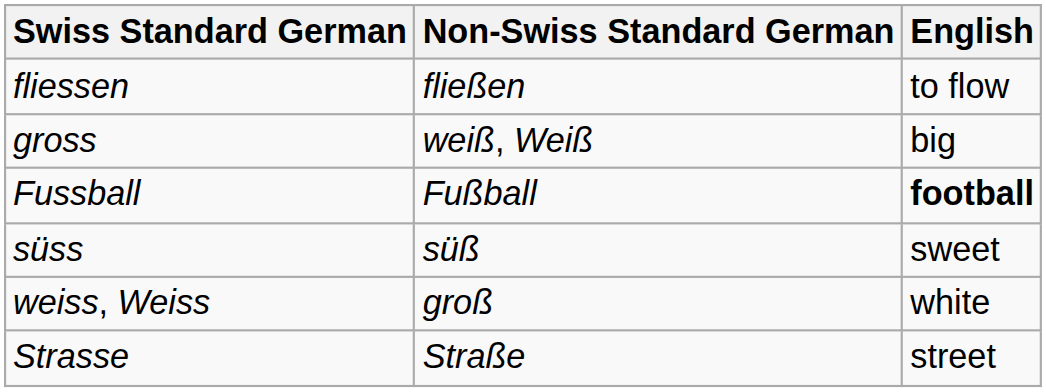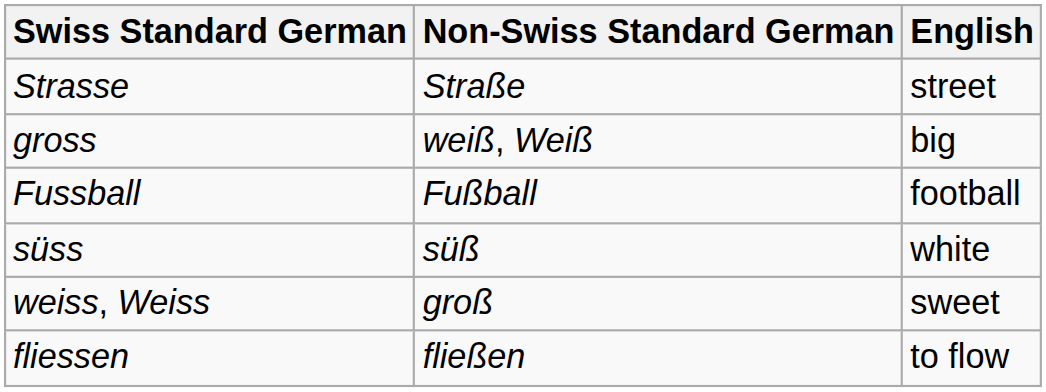 <table class="wikitable sortable">
 <tr>
 <th>Swiss Standard German</th>
 <th>Non-Swiss Standard German</th>
 <th>English</th>
 </tr>
 <tr>
-<td><em>fliessen</em></td>
-<td><em>fließen</em></td>
-<td>to flow</td>
+<td><em>Strasse</em></td>
+<td><em>Straße</em></td>
+<td>street</td>
 </tr>
 <tr>
 <td><em>gross</em></td>
 <td><em>weiß</em>, <em>Weiß</em></td>
 <td>big</td>
 </tr>
 <tr>
 <td><em>Fussball</em></td>
 <td><em>Fußball</em></td>
-<td><strong>football</strong></td>
+<td>football</td>
 </tr>
 <tr>
 <td><em>süss</em></td>
 <td><em>süß</em></td>
-<td>sweet</td>
+<td>white</td>
 </tr>
 <tr>
 <td><em>weiss</em>, <em>Weiss</em></td>
 <td><em>groß</em></td>
-<td>white</td>
+<td>sweet</td>
 </tr>
 <tr>
-<td><em>Strasse</em></td>
-<td><em>Straße</em></td>
-<td>street</td>
+<td><em>fliessen</em></td>
+<td><em>fließen</em></td>
+<td>to flow</td>
 </tr>
 </table>
